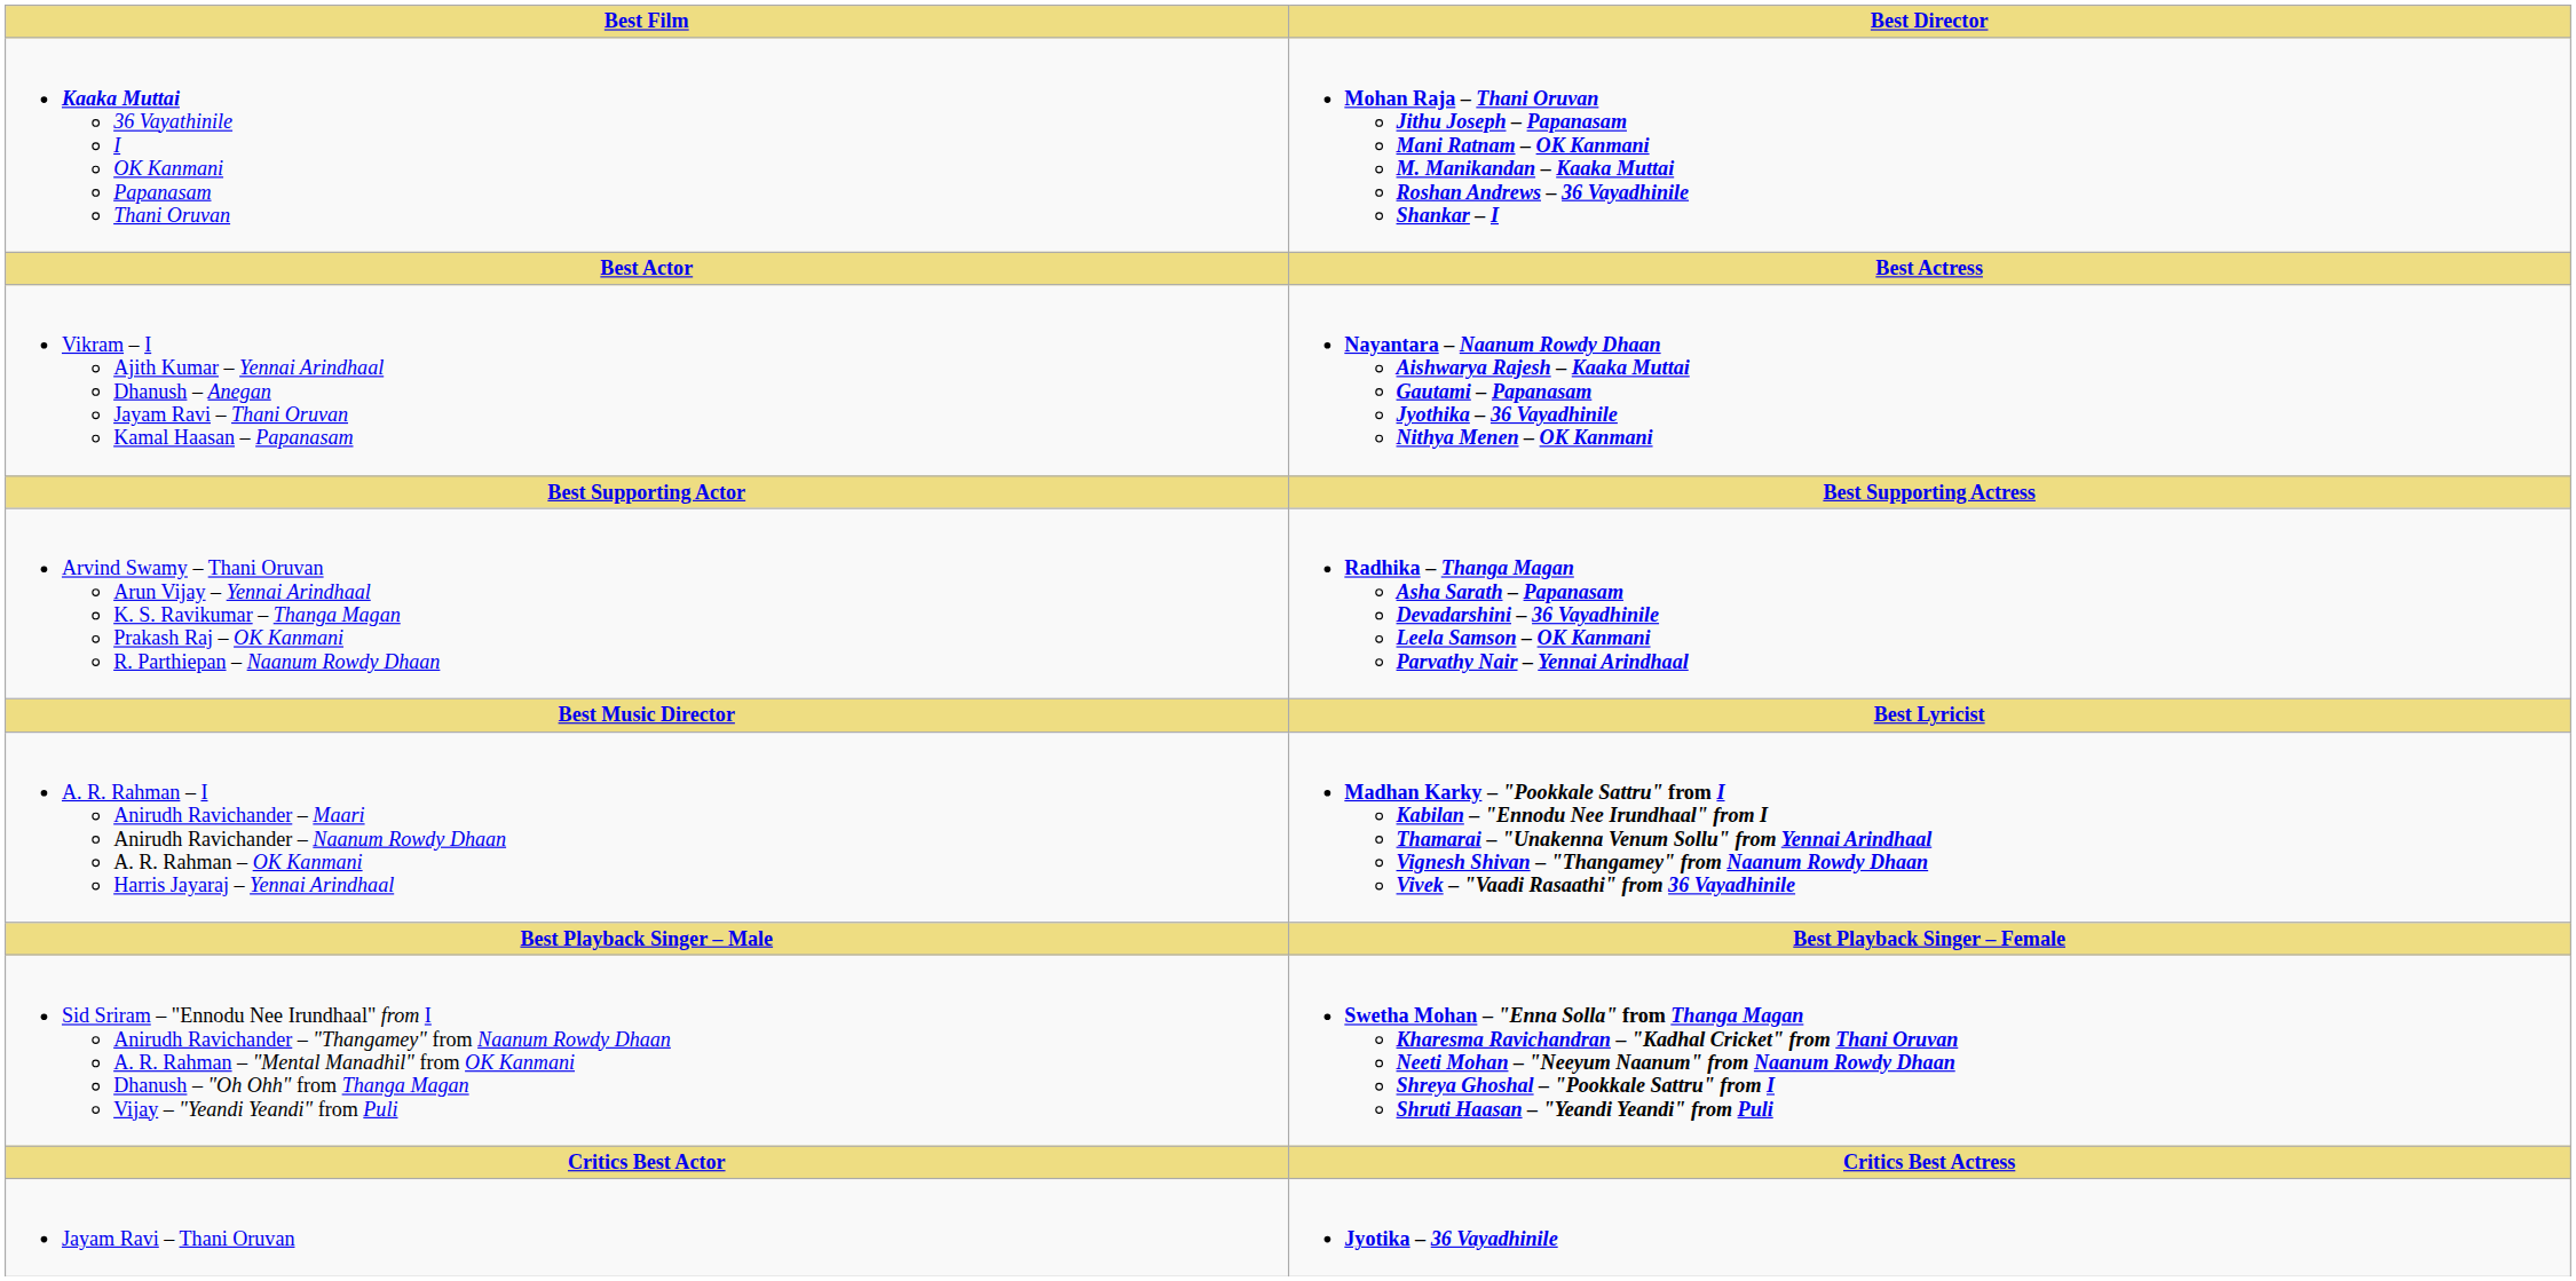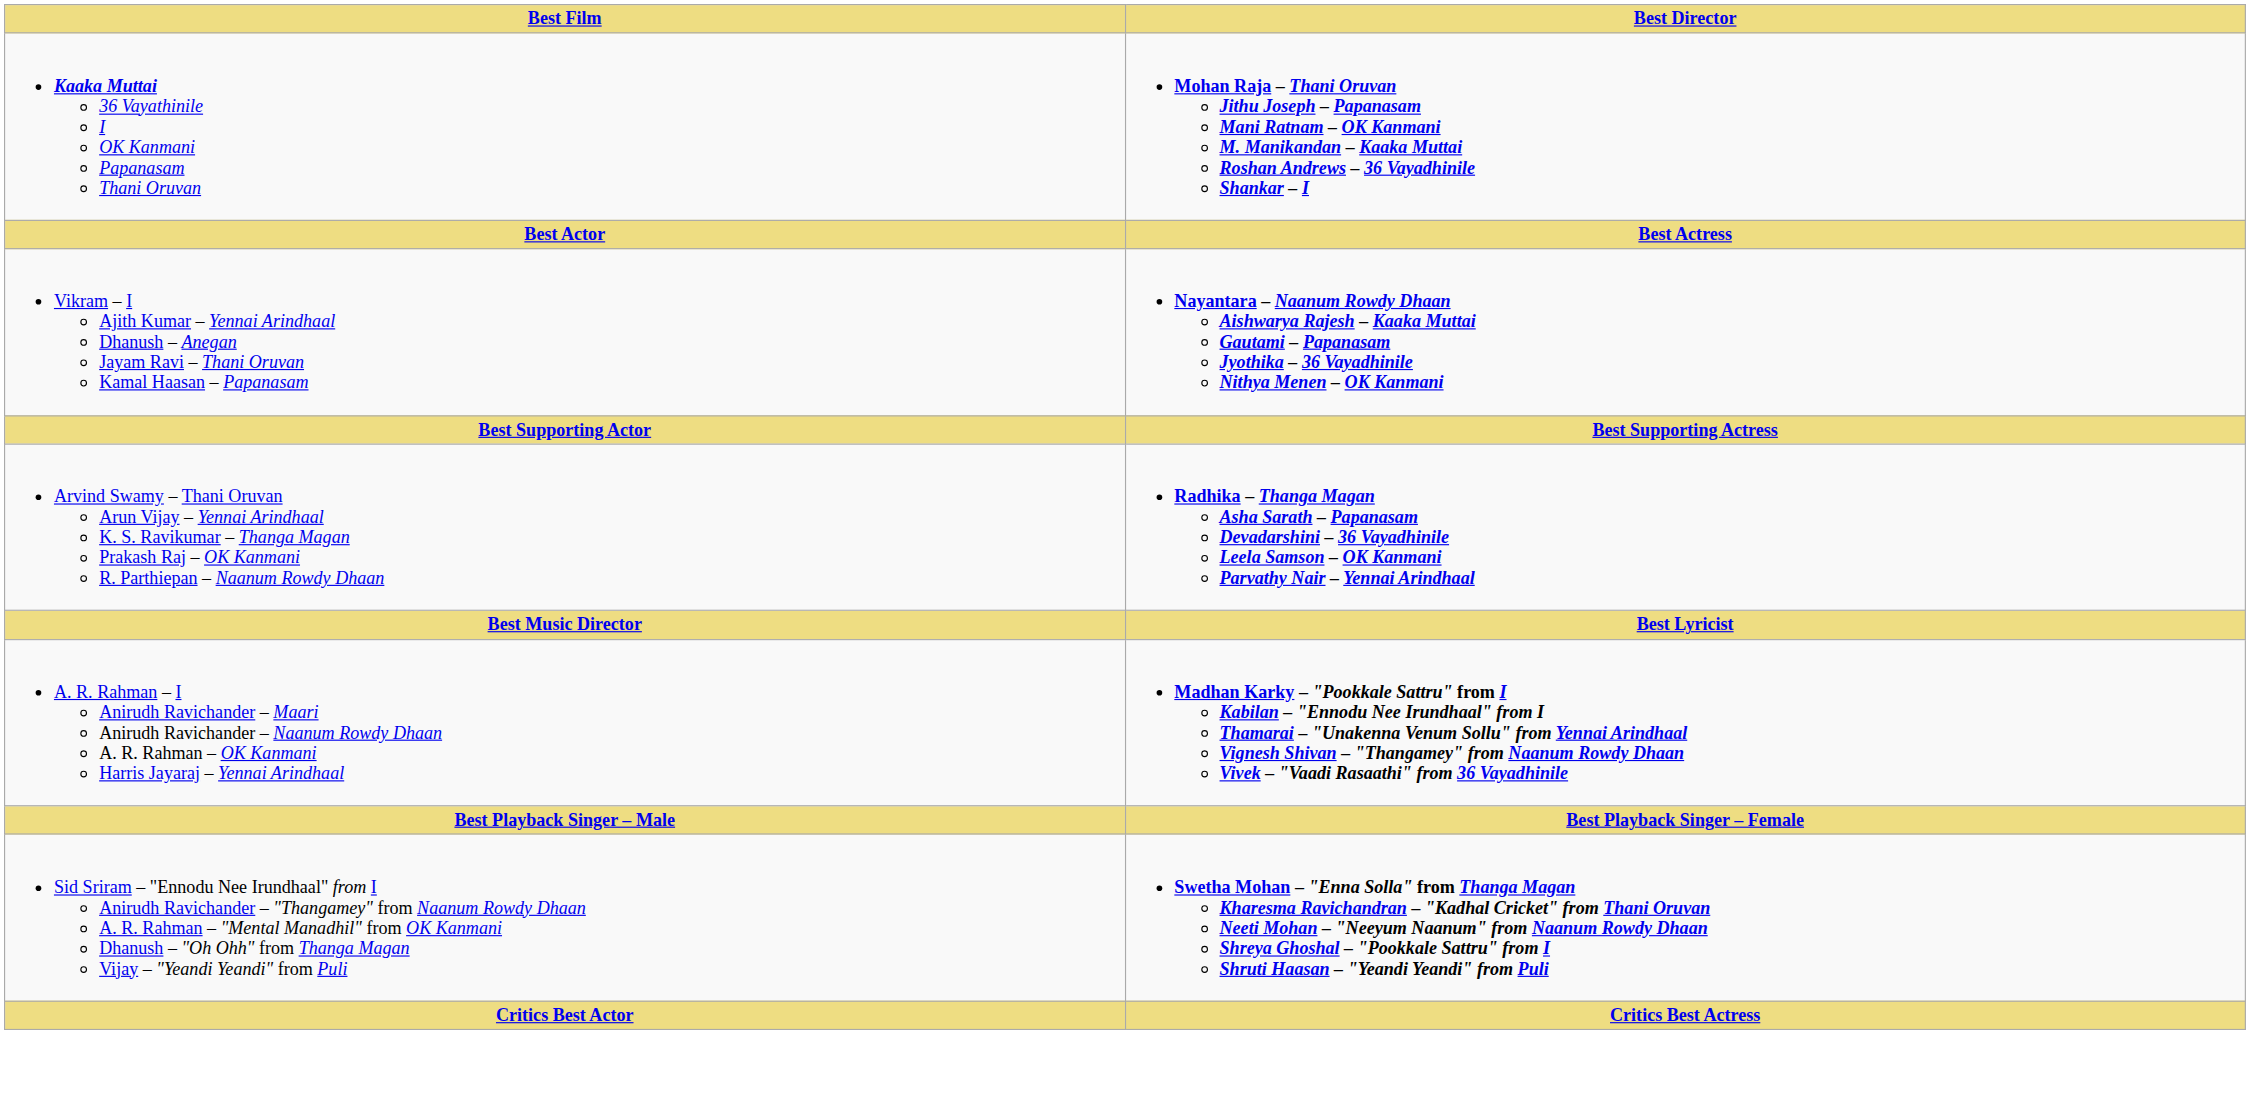 <table class="wikitable" width=100% |>
 <tr>
 <th !  style="background:#eedd82; text-align:center; width:50%;"><a href='#'>Best Film</a></th>
 <th !  style="background:#eedd82; text-align:center; width:50%;"><a href='#'>Best Director</a></th>
 </tr>
 <tr>
 <td valign="top"><br><ul><li><strong><em><a href='#'>Kaaka Muttai</a></em></strong><ul><li><em><a href='#'>36 Vayathinile</a></em></li><li><em><a href='#'>I</a></em></li><li><em><a href='#'>OK Kanmani</a></em></li><li><em><a href='#'>Papanasam</a></em></li><li><em><a href='#'>Thani Oruvan</a></em></li></ul></li></ul></td>
 <td valign="top"><br><ul><li><strong> <a href='#'>Mohan Raja</a> – <em><a href='#'>Thani Oruvan</a><strong><em><ul><li><a href='#'>Jithu Joseph</a> – </em><a href='#'>Papanasam</a><em></li><li><a href='#'>Mani Ratnam</a> – </em><a href='#'>OK Kanmani</a><em></li><li><a href='#'>M. Manikandan</a> – </em><a href='#'>Kaaka Muttai</a><em></li><li><a href='#'>Roshan Andrews</a> – </em><a href='#'>36 Vayadhinile</a><em></li><li><a href='#'>Shankar</a> – </em><a href='#'>I</a><em></li></ul></li></ul></td>
 </tr>
 <tr>
 <th ! style="background:#eedd82; text-align:center;"><a href='#'>Best Actor</a></th>
 <th ! style="background:#eedd82; text-align:center;"><a href='#'>Best Actress</a></th>
 </tr>
 <tr>
 <td><br><ul><li></strong><a href='#'>Vikram</a> – </em><a href='#'>I</a></em></strong><ul><li><a href='#'>Ajith Kumar</a> – <em><a href='#'>Yennai Arindhaal</a></em></li><li><a href='#'>Dhanush</a> – <em><a href='#'>Anegan</a></em></li><li><a href='#'>Jayam Ravi</a> – <em><a href='#'>Thani Oruvan</a></em></li><li><a href='#'>Kamal Haasan</a> – <em><a href='#'>Papanasam</a></em></li></ul></li></ul></td>
 <td><br><ul><li><strong> <a href='#'>Nayantara</a> – <em><a href='#'>Naanum Rowdy Dhaan</a><strong><em><ul><li><a href='#'>Aishwarya Rajesh</a> – </em><a href='#'>Kaaka Muttai</a><em></li><li><a href='#'>Gautami</a> – </em><a href='#'>Papanasam</a><em></li><li><a href='#'>Jyothika</a> – </em><a href='#'>36 Vayadhinile</a><em></li><li><a href='#'>Nithya Menen</a> – </em><a href='#'>OK Kanmani</a><em></li></ul></li></ul></td>
 </tr>
 <tr>
 <th ! style="background:#eedd82; text-align:center;"><a href='#'>Best Supporting Actor</a></th>
 <th ! style="background:#eedd82; text-align:center;"><a href='#'>Best Supporting Actress</a></th>
 </tr>
 <tr>
 <td><br><ul><li></strong> <a href='#'>Arvind Swamy</a> – </em><a href='#'>Thani Oruvan</a></em></strong><ul><li><a href='#'>Arun Vijay</a> – <em><a href='#'>Yennai Arindhaal</a></em></li><li><a href='#'>K. S. Ravikumar</a> – <em><a href='#'>Thanga Magan</a></em></li><li><a href='#'>Prakash Raj</a> – <em><a href='#'>OK Kanmani</a></em></li><li><a href='#'>R. Parthiepan</a> – <em><a href='#'>Naanum Rowdy Dhaan</a></em></li></ul></li></ul></td>
 <td><br><ul><li><strong> <a href='#'>Radhika</a> – <em><a href='#'>Thanga Magan</a><strong><em><ul><li><a href='#'>Asha Sarath</a> – </em><a href='#'>Papanasam</a><em></li><li><a href='#'>Devadarshini</a> – </em><a href='#'>36 Vayadhinile</a><em></li><li><a href='#'>Leela Samson</a> – </em><a href='#'>OK Kanmani</a><em></li><li><a href='#'>Parvathy Nair</a> – </em><a href='#'>Yennai Arindhaal</a><em></li></ul></li></ul></td>
 </tr>
 <tr>
 <th ! style="background:#eedd82; text-align:center;"><a href='#'>Best Music Director</a></th>
 <th ! style="background:#eedd82; text-align:center;"><a href='#'>Best Lyricist</a></th>
 </tr>
 <tr>
 <td><br><ul><li></strong> <a href='#'>A. R. Rahman</a> – </em><a href='#'>I</a></em></strong><ul><li><a href='#'>Anirudh Ravichander</a> – <em><a href='#'>Maari</a></em></li><li>Anirudh Ravichander – <em><a href='#'>Naanum Rowdy Dhaan</a></em></li><li>A. R. Rahman – <em><a href='#'>OK Kanmani</a></em></li><li><a href='#'>Harris Jayaraj</a> – <em><a href='#'>Yennai Arindhaal</a></em></li></ul></li></ul></td>
 <td><br><ul><li><strong> <a href='#'>Madhan Karky</a> – <em>"Pookkale Sattru"</em> from <em><a href='#'>I</a><strong><em><ul><li><a href='#'>Kabilan</a> –  </em>"Ennodu Nee Irundhaal"<em> from </em>I<em></li><li><a href='#'>Thamarai</a> – </em>"Unakenna Venum Sollu"<em> from </em><a href='#'>Yennai Arindhaal</a><em></li><li><a href='#'>Vignesh Shivan</a> – </em>"Thangamey"<em> from </em><a href='#'>Naanum Rowdy Dhaan</a><em></li><li><a href='#'>Vivek</a> – </em>"Vaadi Rasaathi"<em> from </em><a href='#'>36 Vayadhinile</a><em></li></ul></li></ul></td>
 </tr>
 <tr>
 <th ! style="background:#eedd82; text-align:center;"><a href='#'>Best Playback Singer – Male</a></th>
 <th ! style="background:#eedd82; text-align:center;"><a href='#'>Best Playback Singer – Female</a></th>
 </tr>
 <tr>
 <td><br><ul><li></strong> <a href='#'>Sid Sriram</a> – </em>"Ennodu Nee Irundhaal"<em> from </em><a href='#'>I</a></em></strong><ul><li><a href='#'>Anirudh Ravichander</a> – <em>"Thangamey"</em> from <em><a href='#'>Naanum Rowdy Dhaan</a></em></li><li><a href='#'>A. R. Rahman</a> – <em>"Mental Manadhil"</em> from <em><a href='#'>OK Kanmani</a></em></li><li><a href='#'>Dhanush</a> – <em>"Oh Ohh"</em> from <em><a href='#'>Thanga Magan</a></em></li><li><a href='#'>Vijay</a> – <em>"Yeandi Yeandi"</em> from <em><a href='#'>Puli</a></em></li></ul></li></ul></td>
 <td><br><ul><li><strong> <a href='#'>Swetha Mohan</a> – <em>"Enna Solla"</em> from <em><a href='#'>Thanga Magan</a><strong><em><ul><li><a href='#'>Kharesma Ravichandran</a> – </em>"Kadhal Cricket"<em> from </em><a href='#'>Thani Oruvan</a><em></li><li><a href='#'>Neeti Mohan</a> – </em>"Neeyum Naanum"<em> from </em><a href='#'>Naanum Rowdy Dhaan</a><em></li><li><a href='#'>Shreya Ghoshal</a> – </em>"Pookkale Sattru"<em> from </em><a href='#'>I</a><em></li><li><a href='#'>Shruti Haasan</a> – </em>"Yeandi Yeandi"<em> from </em><a href='#'>Puli</a><em></li></ul></li></ul></td>
 </tr>
 <tr>
 <th ! style="background:#eedd82; text-align:center;"><a href='#'>Critics Best Actor</a></th>
 <th ! style="background:#eedd82; text-align:center;"><a href='#'></strong>Critics Best Actress<strong></a></th>
 </tr>
-<tr>
-<td><br><ul><li></strong><a href='#'>Jayam Ravi</a><strong> </strong>– </em><a href='#'>Thani Oruvan</a></em></strong></li></ul></td>
-<td><br><ul><li><strong><a href='#'>Jyotika</a></strong> <strong>– <em><a href='#'>36 Vayadhinile</a><strong><em></li></ul></td>
-</tr>
 </table>
